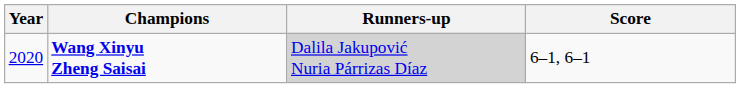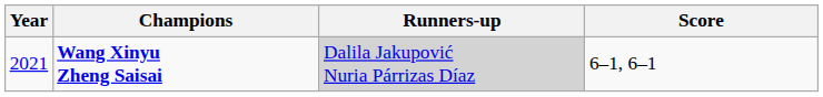 <table class="wikitable" style="font-size:90%">
 <tr>
 <th>Year</th>
 <th width="200">Champions</th>
 <th width="200">Runners-up</th>
 <th width="175">Score</th>
 </tr>
 <tr>
-<td><a href='#'>2020</a></td>
+<td><a href='#'>2021</a></td>
 <td> <strong><a href='#'>Wang Xinyu</a></strong> <br>  <strong><a href='#'>Zheng Saisai</a></strong></td>
 <td style="background: lightgrey;"> <a href='#'>Dalila Jakupović</a> <br>  <a href='#'>Nuria Párrizas Díaz</a></td>
 <td>6–1, 6–1</td>
 </tr>
 </table>
